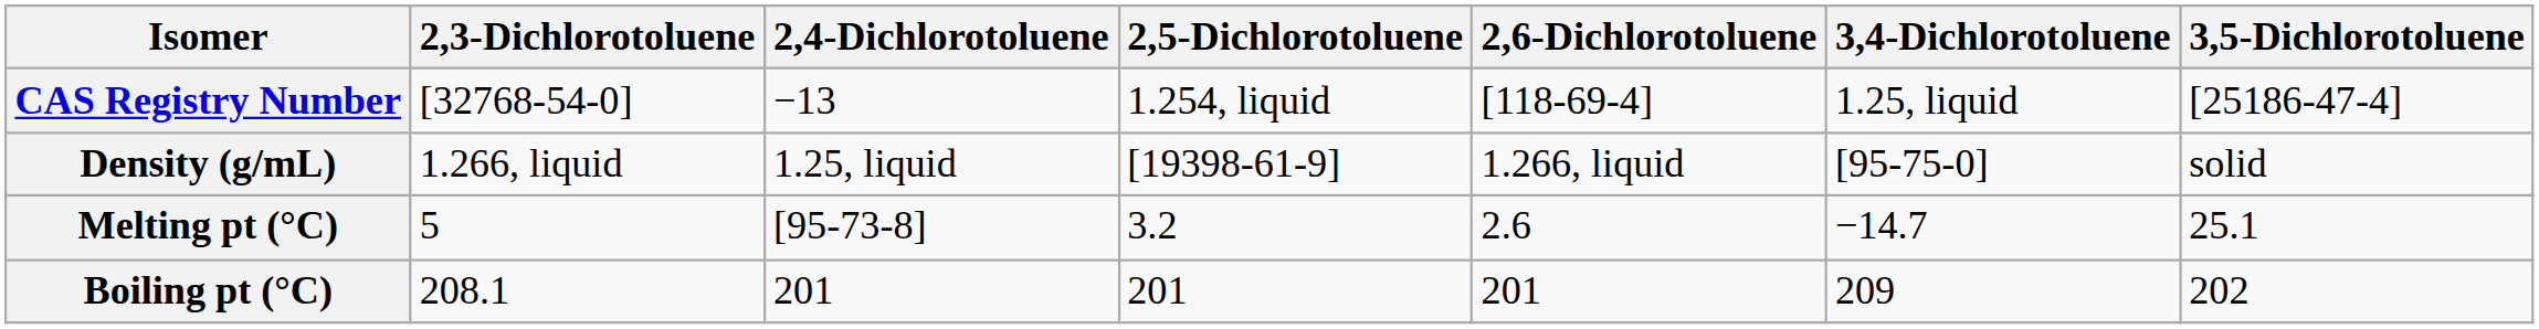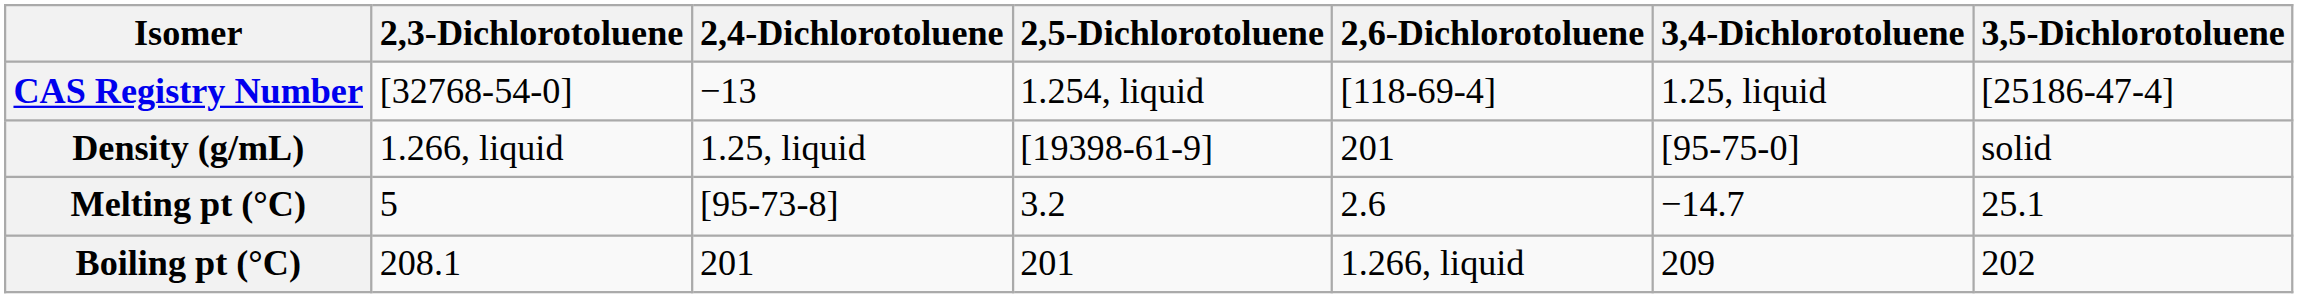 <table class="wikitable">
 <tr>
 <th>Isomer</th>
 <th>2,3-Dichlorotoluene</th>
 <th>2,4-Dichlorotoluene</th>
 <th>2,5-Dichlorotoluene</th>
 <th>2,6-Dichlorotoluene</th>
 <th>3,4-Dichlorotoluene</th>
 <th>3,5-Dichlorotoluene</th>
 </tr>
 <tr>
 <th><a href='#'>CAS Registry Number</a></th>
 <td>[32768-54-0]</td>
 <td>−13</td>
 <td>1.254, liquid</td>
 <td>[118-69-4]</td>
 <td>1.25, liquid</td>
 <td>[25186-47-4]</td>
 </tr>
 <tr>
 <th>Density (g/mL)</th>
 <td>1.266, liquid</td>
 <td>1.25, liquid</td>
 <td>[19398-61-9]</td>
-<td>1.266, liquid</td>
+<td>201</td>
 <td>[95-75-0]</td>
 <td>solid</td>
 </tr>
 <tr>
 <th>Melting pt (°C)</th>
 <td>5</td>
 <td>[95-73-8]</td>
 <td>3.2</td>
 <td>2.6</td>
 <td>−14.7</td>
 <td>25.1</td>
 </tr>
 <tr>
 <th>Boiling pt (°C)</th>
 <td>208.1</td>
 <td>201</td>
 <td>201</td>
-<td>201</td>
+<td>1.266, liquid</td>
 <td>209</td>
 <td>202</td>
 </tr>
 </table>
